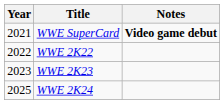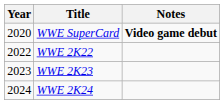 <table class="wikitable sortable">
 <tr>
 <th>Year</th>
 <th>Title</th>
 <th>Notes</th>
 </tr>
 <tr>
-<td>2021</td>
+<td>2020</td>
 <td><em><a href='#'>WWE SuperCard</a></em></td>
 <td><strong>Video game debut</strong></td>
 </tr>
 <tr>
 <td>2022</td>
 <td><em><a href='#'>WWE 2K22</a></em></td>
 <td></td>
 </tr>
 <tr>
 <td>2023</td>
 <td><em><a href='#'>WWE 2K23</a></em></td>
 <td></td>
 </tr>
 <tr>
-<td>2025</td>
+<td>2024</td>
 <td><em><a href='#'>WWE 2K24</a></em></td>
 <td></td>
 </tr>
 </table>
